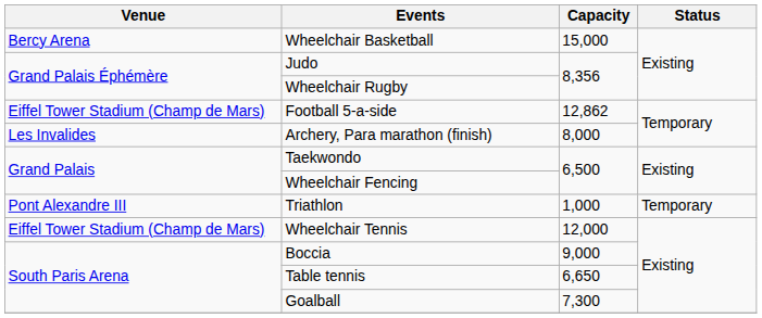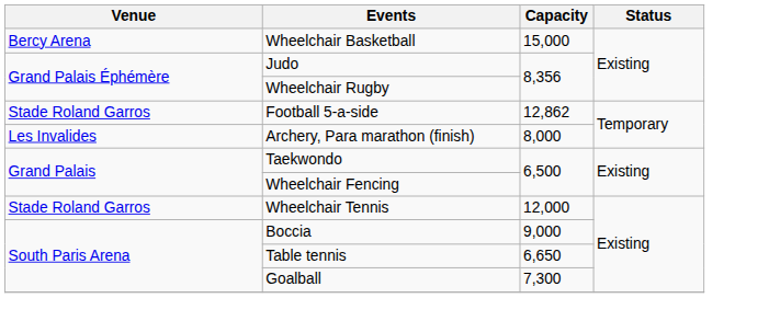 <table class="wikitable sortable">
 <tr>
 <th scope="col" width="35%">Venue</th>
 <th scope="col" width="35%">Events</th>
 <th scope="col" width="10%">Capacity</th>
 <th scope="col" width="15%">Status</th>
 </tr>
 <tr>
 <td><a href='#'>Bercy Arena</a></td>
 <td>Wheelchair Basketball</td>
 <td>15,000</td>
 <td rowspan="3">Existing</td>
 </tr>
 <tr>
 <td rowspan="2"><a href='#'>Grand Palais Éphémère</a></td>
 <td>Judo</td>
 <td rowspan="2">8,356</td>
 </tr>
 <tr>
 <td>Wheelchair Rugby</td>
 </tr>
 <tr>
-<td><a href='#'>Eiffel Tower Stadium (Champ de Mars)</a></td>
+<td><a href='#'>Stade Roland Garros</a></td>
 <td>Football 5-a-side</td>
 <td>12,862</td>
 <td rowspan="2">Temporary</td>
 </tr>
 <tr>
 <td><a href='#'>Les Invalides</a></td>
 <td>Archery, Para marathon (finish)</td>
 <td>8,000</td>
 </tr>
 <tr>
 <td rowspan="2"><a href='#'>Grand Palais</a></td>
 <td>Taekwondo</td>
 <td rowspan="2">6,500</td>
 <td rowspan="2">Existing</td>
 </tr>
 <tr>
 <td>Wheelchair Fencing</td>
 </tr>
 <tr>
-<td><a href='#'>Pont Alexandre III</a></td>
-<td>Triathlon</td>
-<td>1,000</td>
-<td>Temporary</td>
-</tr>
-<tr>
-<td><a href='#'>Eiffel Tower Stadium (Champ de Mars)</a></td>
+<td><a href='#'>Stade Roland Garros</a></td>
 <td>Wheelchair Tennis</td>
 <td>12,000</td>
 <td rowspan="4">Existing</td>
 </tr>
 <tr>
 <td rowspan="3"><a href='#'>South Paris Arena</a></td>
 <td>Boccia</td>
 <td>9,000</td>
 </tr>
 <tr>
 <td>Table tennis</td>
 <td>6,650</td>
 </tr>
 <tr>
 <td>Goalball</td>
 <td>7,300</td>
 </tr>
 <tr>
 </tr>
 </table>
